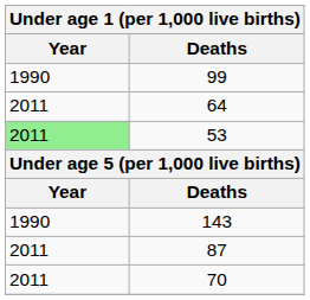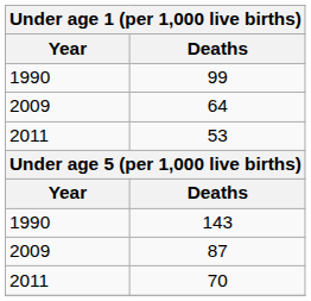 <table class="wikitable">
 <tr>
 <th colspan="3">Under age 1 (per 1,000 live births)</th>
 </tr>
 <tr>
 <th>Year</th>
 <th>Deaths</th>
 </tr>
 <tr>
 <td>1990</td>
 <td style="text-align:center;">99</td>
 </tr>
 <tr>
-<td>2011</td>
+<td>2009</td>
 <td style="text-align:center;">64</td>
 </tr>
 <tr>
-<td style="background: lightgreen;">2011</td>
+<td>2011</td>
 <td style="text-align:center;">53</td>
 </tr>
 <tr>
 <th colspan="3">Under age 5 (per 1,000 live births)</th>
 </tr>
 <tr>
 <th>Year</th>
 <th>Deaths</th>
 </tr>
 <tr>
 <td>1990</td>
 <td style="text-align:center;">143</td>
 </tr>
 <tr>
-<td>2011</td>
+<td>2009</td>
 <td style="text-align:center;">87</td>
 </tr>
 <tr>
 <td>2011</td>
 <td style="text-align:center;">70</td>
 </tr>
 <tr>
 </tr>
 </table>
